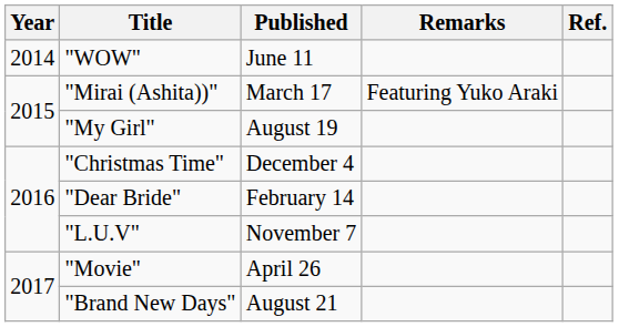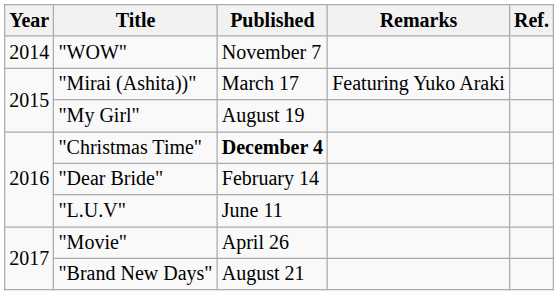 <table class="wikitable">
 <tr>
 <th>Year</th>
 <th>Title</th>
 <th>Published</th>
 <th>Remarks</th>
 <th>Ref.</th>
 </tr>
 <tr>
 <td>2014</td>
 <td>"WOW"</td>
-<td>June 11</td>
+<td>November 7</td>
 <td></td>
 <td></td>
 </tr>
 <tr>
 <td rowspan=2>2015</td>
 <td>"Mirai (Ashita))"</td>
 <td>March 17</td>
 <td>Featuring Yuko Araki</td>
 <td></td>
 </tr>
 <tr>
 <td>"My Girl"</td>
 <td>August 19</td>
 <td></td>
 <td></td>
 </tr>
 <tr>
 <td rowspan=3>2016</td>
 <td>"Christmas Time"</td>
-<td>December 4</td>
+<td><strong>December 4</strong></td>
 <td></td>
 <td></td>
 </tr>
 <tr>
 <td>"Dear Bride"</td>
 <td>February 14</td>
 <td></td>
 <td></td>
 </tr>
 <tr>
 <td>"L.U.V"</td>
-<td>November 7</td>
+<td>June 11</td>
 <td></td>
 <td></td>
 </tr>
 <tr>
 <td rowspan=2>2017</td>
 <td>"Movie"</td>
 <td>April 26</td>
 <td></td>
 <td></td>
 </tr>
 <tr>
 <td>"Brand New Days"</td>
 <td>August 21</td>
 <td></td>
 <td></td>
 </tr>
 </table>
